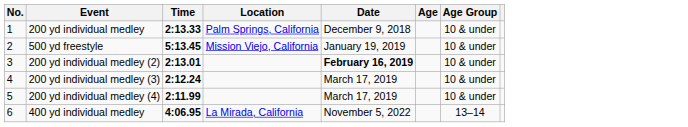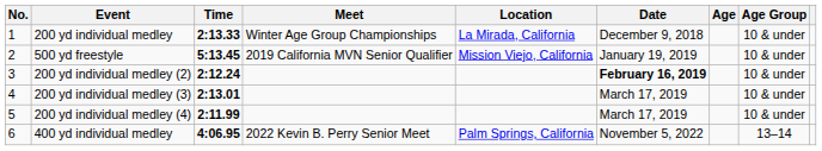 <table class="wikitable sortable">
 <tr>
 <th>No.</th>
 <th>Event</th>
 <th>Time</th>
+<th>Meet</th>
 <th>Location</th>
 <th>Date</th>
 <th>Age</th>
 <th>Age Group</th>
 <th></th>
 </tr>
 <tr>
 <td>1</td>
 <td>200 yd individual medley</td>
 <td style="text-align:center;"><strong>2:13.33</strong></td>
-<td><a href='#'>Palm Springs, California</a></td>
+<td>Winter Age Group Championships</td>
+<td><a href='#'>La Mirada, California</a></td>
 <td>December 9, 2018</td>
 <td style="text-align:center;"></td>
 <td style="text-align:center;">10 & under</td>
 <td></td>
 </tr>
 <tr>
 <td>2</td>
 <td>500 yd freestyle</td>
 <td style="text-align:center;"><strong>5:13.45</strong></td>
+<td>2019 California MVN Senior Qualifier</td>
 <td><a href='#'>Mission Viejo, California</a></td>
 <td>January 19, 2019</td>
 <td style="text-align:center;"></td>
 <td style="text-align:center;">10 & under</td>
 <td></td>
 </tr>
 <tr>
 <td>3</td>
 <td>200 yd individual medley (2)</td>
-<td style="text-align:center;"><strong>2:13.01</strong></td>
+<td style="text-align:center;"><strong>2:12.24</strong></td>
+<td></td>
 <td></td>
 <td><strong>February 16, 2019</strong></td>
 <td style="text-align:center;"></td>
 <td style="text-align:center;">10 & under</td>
 <td></td>
 </tr>
 <tr>
 <td>4</td>
 <td>200 yd individual medley (3)</td>
-<td style="text-align:center;"><strong>2:12.24</strong></td>
+<td style="text-align:center;"><strong>2:13.01</strong></td>
+<td></td>
 <td></td>
 <td>March 17, 2019</td>
 <td style="text-align:center;"></td>
 <td style="text-align:center;">10 & under</td>
 <td></td>
 </tr>
 <tr>
 <td>5</td>
 <td>200 yd individual medley (4)</td>
 <td style="text-align:center;"><strong>2:11.99</strong></td>
 <td></td>
+<td></td>
 <td>March 17, 2019</td>
 <td style="text-align:center;"></td>
 <td style="text-align:center;">10 & under</td>
 <td></td>
 </tr>
 <tr>
 <td>6</td>
 <td>400 yd individual medley</td>
 <td style="text-align:center;"><strong>4:06.95</strong></td>
-<td><a href='#'>La Mirada, California</a></td>
+<td>2022 Kevin B. Perry Senior Meet</td>
+<td><a href='#'>Palm Springs, California</a></td>
 <td>November 5, 2022</td>
 <td style="text-align:center;"></td>
 <td style="text-align:center;">13–14</td>
 <td></td>
 </tr>
 </table>
